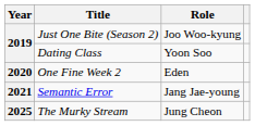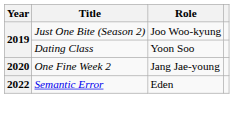 <table class="wikitable sortable plainrowheaders">
 <tr>
 <th scope="col">Year</th>
 <th scope="col">Title</th>
 <th scope="col">Role</th>
 <th scope="col" class="unsortable"></th>
 </tr>
 <tr>
 <th scope="row" rowspan="2">2019</th>
 <td><em>Just One Bite (Season 2)</em></td>
 <td>Joo Woo-kyung</td>
 <td style="text-align:center"></td>
 </tr>
 <tr>
 <td><em>Dating Class</em></td>
 <td>Yoon Soo</td>
 <td style="text-align:center"></td>
 </tr>
 <tr>
 <th scope="row">2020</th>
 <td><em>One Fine Week 2</em></td>
-<td>Eden</td>
-<td style="text-align:center"></td>
-</tr>
-<tr>
-<th scope="row">2021</th>
-<td><em><a href='#'>Semantic Error</a></em></td>
 <td>Jang Jae-young</td>
 <td style="text-align:center"></td>
 </tr>
 <tr>
-<th scope="row">2025</th>
-<td><em>The Murky Stream</em></td>
-<td>Jung Cheon</td>
+<th scope="row">2022</th>
+<td><em><a href='#'>Semantic Error</a></em></td>
+<td>Eden</td>
 <td style="text-align:center"></td>
 </tr>
 </table>
